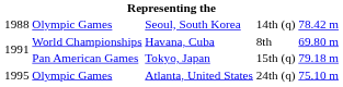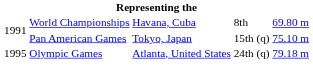 <table>
 <tr>
 <th colspan="5">Representing the </th>
-</tr>
-<tr>
-<td>1988</td>
-<td><a href='#'>Olympic Games</a></td>
-<td><a href='#'>Seoul, South Korea</a></td>
-<td>14th (q)</td>
-<td><a href='#'>78.42 m</a></td>
 </tr>
 <tr>
 <td rowspan=2>1991</td>
 <td><a href='#'>World Championships</a></td>
 <td><a href='#'>Havana, Cuba</a></td>
 <td>8th</td>
 <td><a href='#'>69.80 m</a></td>
 </tr>
 <tr>
 <td><a href='#'>Pan American Games</a></td>
 <td><a href='#'>Tokyo, Japan</a></td>
 <td>15th (q)</td>
-<td><a href='#'>79.18 m</a></td>
+<td><a href='#'>75.10 m</a></td>
 </tr>
 <tr>
 <td>1995</td>
 <td><a href='#'>Olympic Games</a></td>
 <td><a href='#'>Atlanta, United States</a></td>
 <td>24th (q)</td>
-<td><a href='#'>75.10 m</a></td>
+<td><a href='#'>79.18 m</a></td>
 </tr>
 </table>
